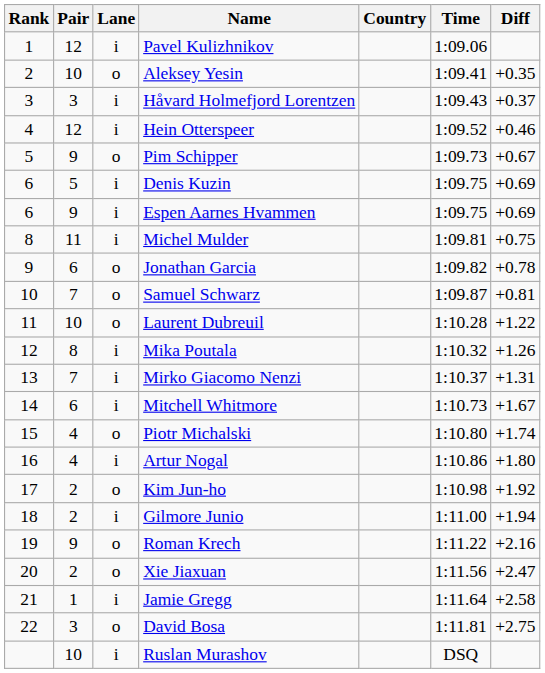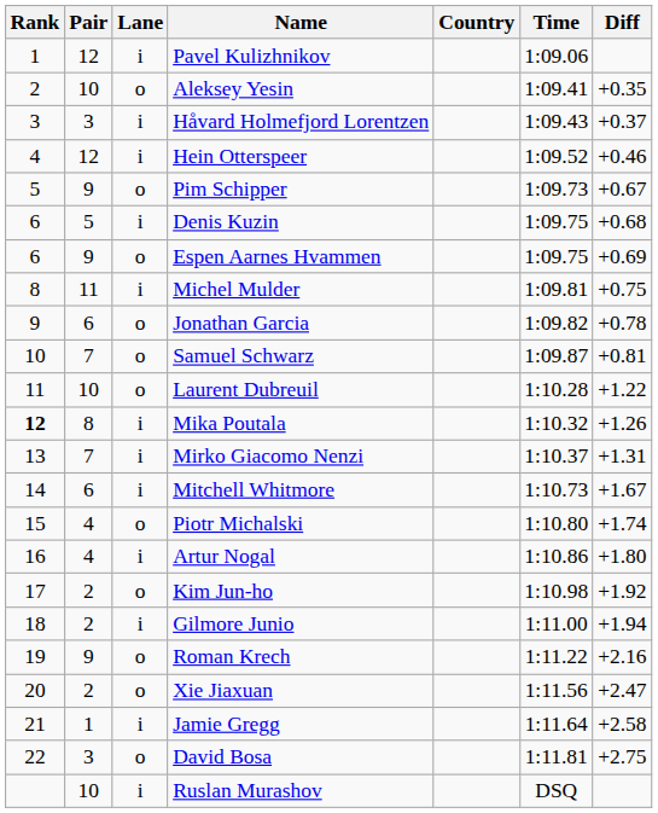 <table class="wikitable sortable" style="text-align:center">
 <tr>
 <th>Rank</th>
 <th>Pair</th>
 <th>Lane</th>
 <th>Name</th>
 <th>Country</th>
 <th>Time</th>
 <th>Diff</th>
 </tr>
 <tr>
 <td>1</td>
 <td>12</td>
 <td>i</td>
 <td align=left><a href='#'>Pavel Kulizhnikov</a></td>
 <td align=left></td>
 <td>1:09.06</td>
 <td></td>
 </tr>
 <tr>
 <td>2</td>
 <td>10</td>
 <td>o</td>
 <td align=left><a href='#'>Aleksey Yesin</a></td>
 <td align=left></td>
 <td>1:09.41</td>
 <td>+0.35</td>
 </tr>
 <tr>
 <td>3</td>
 <td>3</td>
 <td>i</td>
 <td align=left><a href='#'>Håvard Holmefjord Lorentzen</a></td>
 <td align=left></td>
 <td>1:09.43</td>
 <td>+0.37</td>
 </tr>
 <tr>
 <td>4</td>
 <td>12</td>
 <td>i</td>
 <td align=left><a href='#'>Hein Otterspeer</a></td>
 <td align=left></td>
 <td>1:09.52</td>
 <td>+0.46</td>
 </tr>
 <tr>
 <td>5</td>
 <td>9</td>
 <td>o</td>
 <td align=left><a href='#'>Pim Schipper</a></td>
 <td align=left></td>
 <td>1:09.73</td>
 <td>+0.67</td>
 </tr>
 <tr>
 <td>6</td>
 <td>5</td>
 <td>i</td>
 <td align=left><a href='#'>Denis Kuzin</a></td>
 <td align=left></td>
 <td>1:09.75</td>
-<td>+0.69</td>
+<td>+0.68</td>
 </tr>
 <tr>
 <td>6</td>
 <td>9</td>
-<td>i</td>
+<td>o</td>
 <td align=left><a href='#'>Espen Aarnes Hvammen</a></td>
 <td align=left></td>
 <td>1:09.75</td>
 <td>+0.69</td>
 </tr>
 <tr>
 <td>8</td>
 <td>11</td>
 <td>i</td>
 <td align=left><a href='#'>Michel Mulder</a></td>
 <td align=left></td>
 <td>1:09.81</td>
 <td>+0.75</td>
 </tr>
 <tr>
 <td>9</td>
 <td>6</td>
 <td>o</td>
 <td align=left><a href='#'>Jonathan Garcia</a></td>
 <td align=left></td>
 <td>1:09.82</td>
 <td>+0.78</td>
 </tr>
 <tr>
 <td>10</td>
 <td>7</td>
 <td>o</td>
 <td align=left><a href='#'>Samuel Schwarz</a></td>
 <td align=left></td>
 <td>1:09.87</td>
 <td>+0.81</td>
 </tr>
 <tr>
 <td>11</td>
 <td>10</td>
 <td>o</td>
 <td align=left><a href='#'>Laurent Dubreuil</a></td>
 <td align=left></td>
 <td>1:10.28</td>
 <td>+1.22</td>
 </tr>
 <tr>
-<td>12</td>
+<td><strong>12</strong></td>
 <td>8</td>
 <td>i</td>
 <td align=left><a href='#'>Mika Poutala</a></td>
 <td align=left></td>
 <td>1:10.32</td>
 <td>+1.26</td>
 </tr>
 <tr>
 <td>13</td>
 <td>7</td>
 <td>i</td>
 <td align=left><a href='#'>Mirko Giacomo Nenzi</a></td>
 <td align=left></td>
 <td>1:10.37</td>
 <td>+1.31</td>
 </tr>
 <tr>
 <td>14</td>
 <td>6</td>
 <td>i</td>
 <td align=left><a href='#'>Mitchell Whitmore</a></td>
 <td align=left></td>
 <td>1:10.73</td>
 <td>+1.67</td>
 </tr>
 <tr>
 <td>15</td>
 <td>4</td>
 <td>o</td>
 <td align=left><a href='#'>Piotr Michalski</a></td>
 <td align=left></td>
 <td>1:10.80</td>
 <td>+1.74</td>
 </tr>
 <tr>
 <td>16</td>
 <td>4</td>
 <td>i</td>
 <td align=left><a href='#'>Artur Nogal</a></td>
 <td align=left></td>
 <td>1:10.86</td>
 <td>+1.80</td>
 </tr>
 <tr>
 <td>17</td>
 <td>2</td>
 <td>o</td>
 <td align=left><a href='#'>Kim Jun-ho</a></td>
 <td align=left></td>
 <td>1:10.98</td>
 <td>+1.92</td>
 </tr>
 <tr>
 <td>18</td>
 <td>2</td>
 <td>i</td>
 <td align=left><a href='#'>Gilmore Junio</a></td>
 <td align=left></td>
 <td>1:11.00</td>
 <td>+1.94</td>
 </tr>
 <tr>
 <td>19</td>
 <td>9</td>
 <td>o</td>
 <td align=left><a href='#'>Roman Krech</a></td>
 <td align=left></td>
 <td>1:11.22</td>
 <td>+2.16</td>
 </tr>
 <tr>
 <td>20</td>
 <td>2</td>
 <td>o</td>
 <td align=left><a href='#'>Xie Jiaxuan</a></td>
 <td align=left></td>
 <td>1:11.56</td>
 <td>+2.47</td>
 </tr>
 <tr>
 <td>21</td>
 <td>1</td>
 <td>i</td>
 <td align=left><a href='#'>Jamie Gregg</a></td>
 <td align=left></td>
 <td>1:11.64</td>
 <td>+2.58</td>
 </tr>
 <tr>
 <td>22</td>
 <td>3</td>
 <td>o</td>
 <td align=left><a href='#'>David Bosa</a></td>
 <td align=left></td>
 <td>1:11.81</td>
 <td>+2.75</td>
 </tr>
 <tr>
 <td></td>
 <td>10</td>
 <td>i</td>
 <td align=left><a href='#'>Ruslan Murashov</a></td>
 <td align=left></td>
 <td>DSQ</td>
 <td></td>
 </tr>
 </table>
